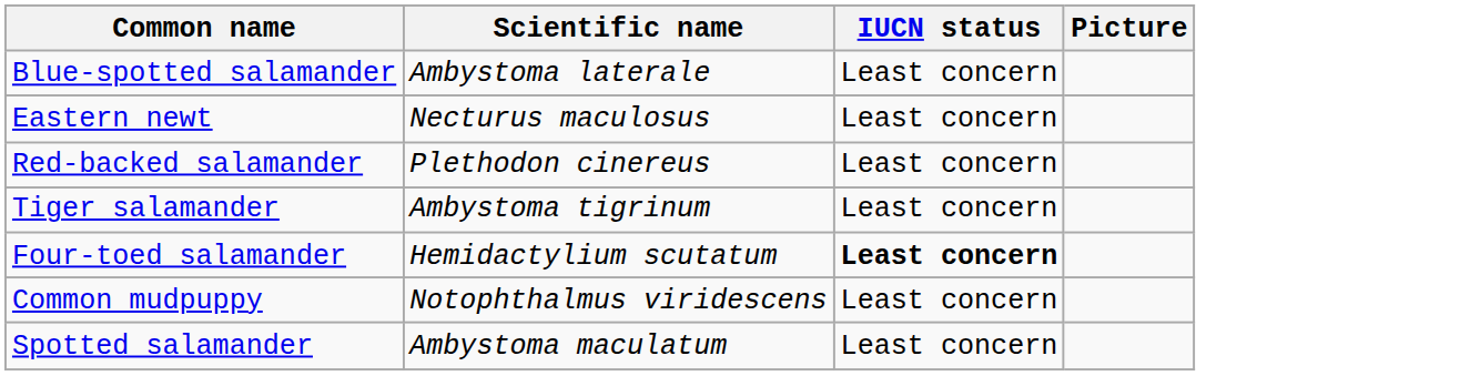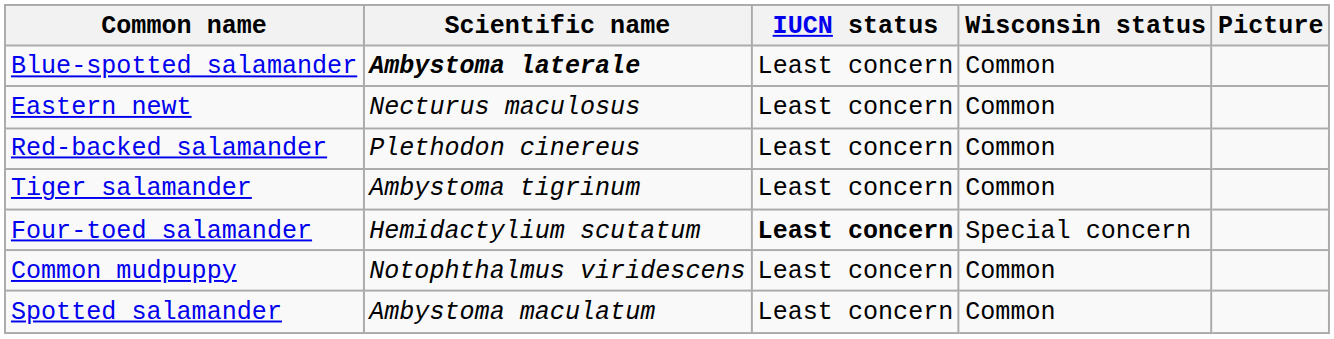 <table class="wikitable">
 <tr>
 <th>Common name</th>
 <th>Scientific name</th>
 <th><a href='#'>IUCN</a> status</th>
+<th>Wisconsin status</th>
 <th>Picture</th>
 </tr>
 <tr>
 <td><a href='#'>Blue-spotted salamander</a></td>
-<td><em>Ambystoma laterale</em></td>
+<td><strong><em>Ambystoma laterale</em></strong></td>
 <td>Least concern</td>
+<td>Common</td>
 <td></td>
 </tr>
 <tr>
 <td><a href='#'>Eastern newt</a></td>
 <td><em>Necturus maculosus</em></td>
 <td>Least concern</td>
+<td>Common</td>
 <td></td>
 </tr>
 <tr>
 <td><a href='#'>Red-backed salamander</a></td>
 <td><em>Plethodon cinereus</em></td>
 <td>Least concern</td>
+<td>Common</td>
 <td></td>
 </tr>
 <tr>
 <td><a href='#'>Tiger salamander</a></td>
 <td><em>Ambystoma tigrinum</em></td>
 <td>Least concern</td>
+<td>Common</td>
 <td></td>
 </tr>
 <tr>
 <td><a href='#'>Four-toed salamander</a></td>
 <td><em>Hemidactylium scutatum</em></td>
 <td><strong>Least concern</strong></td>
+<td>Special concern</td>
 <td></td>
 </tr>
 <tr>
 <td><a href='#'>Common mudpuppy</a></td>
 <td><em>Notophthalmus viridescens</em></td>
 <td>Least concern</td>
+<td>Common</td>
 <td></td>
 </tr>
 <tr>
 <td><a href='#'>Spotted salamander</a></td>
 <td><em>Ambystoma maculatum</em></td>
 <td>Least concern</td>
+<td>Common</td>
 <td></td>
 </tr>
 </table>
